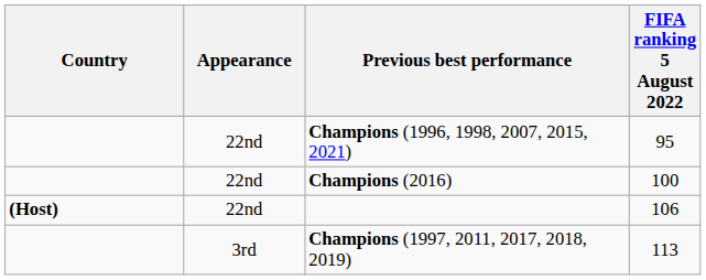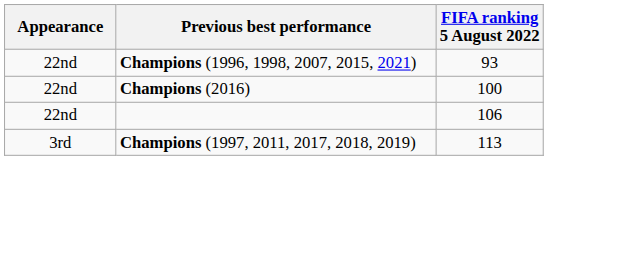 <table class="wikitable sortable" style="text-align:left;">
 <tr>
-<th style="width:160px;">Country</th>
 <th style="width:100px;">Appearance</th>
 <th style="width:300px;">Previous best performance</th>
 <th><a href='#'>FIFA ranking</a><br> 5 August 2022</th>
 </tr>
 <tr>
-<td></td>
 <td align=center>22nd</td>
 <td><strong>Champions</strong> (1996, 1998, 2007, 2015, <a href='#'>2021</a>)</td>
-<td align="center">95</td>
+<td align="center">93</td>
 </tr>
 <tr>
-<td></td>
 <td align=center>22nd</td>
 <td><strong>Champions</strong> (2016)</td>
 <td align=center>100</td>
 </tr>
 <tr>
-<td> <strong>(Host)</strong></td>
 <td align="center">22nd</td>
 <td></td>
 <td align="center">106</td>
 </tr>
 <tr>
-<td></td>
 <td align=center>3rd</td>
 <td><strong>Champions</strong> (1997, 2011, 2017, 2018, 2019)</td>
 <td align=center>113</td>
 </tr>
 </table>
